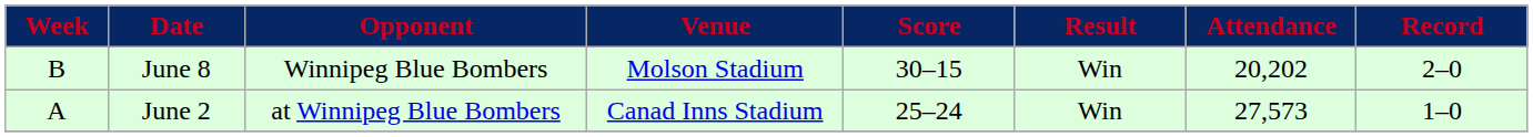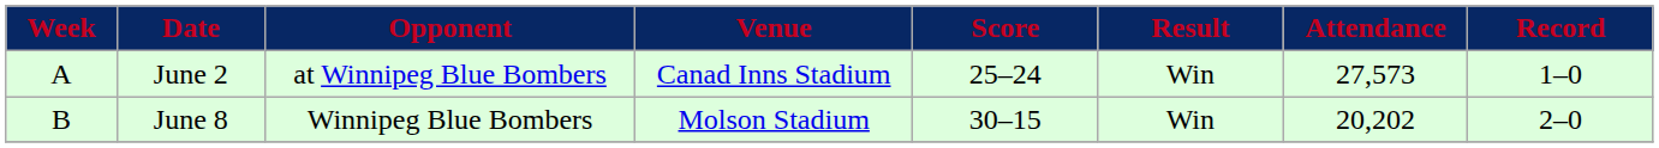 <table class="wikitable sortable">
 <tr>
 <th style="background:#072764;color:#c6011f;" width="6%">Week</th>
 <th style="background:#072764;color:#c6011f;" width="8%">Date</th>
 <th style="background:#072764;color:#c6011f;" width="20%">Opponent</th>
 <th style="background:#072764;color:#c6011f;" width="15%">Venue</th>
 <th style="background:#072764;color:#c6011f;" width="10%">Score</th>
 <th style="background:#072764;color:#c6011f;" width="10%">Result</th>
 <th style="background:#072764;color:#c6011f;" width="10%">Attendance</th>
 <th style="background:#072764;color:#c6011f;" width="10%">Record</th>
 </tr>
+<tr align="center" bgcolor="#ddffdd">
+<td>A</td>
+<td>June 2</td>
+<td>at <a href='#'>Winnipeg Blue Bombers</a></td>
+<td><a href='#'>Canad Inns Stadium</a></td>
+<td>25–24</td>
+<td>Win</td>
+<td>27,573</td>
+<td>1–0</td>
+</tr>
 <tr align="center" bgcolor="ddffdd">
 <td>B</td>
 <td>June 8</td>
 <td>Winnipeg Blue Bombers</td>
 <td><a href='#'>Molson Stadium</a></td>
 <td>30–15</td>
 <td>Win</td>
 <td>20,202</td>
 <td>2–0</td>
 </tr>
-<tr align="center" bgcolor="#ddffdd">
-<td>A</td>
-<td>June 2</td>
-<td>at <a href='#'>Winnipeg Blue Bombers</a></td>
-<td><a href='#'>Canad Inns Stadium</a></td>
-<td>25–24</td>
-<td>Win</td>
-<td>27,573</td>
-<td>1–0</td>
-</tr>
 <tr>
 </tr>
 </table>
